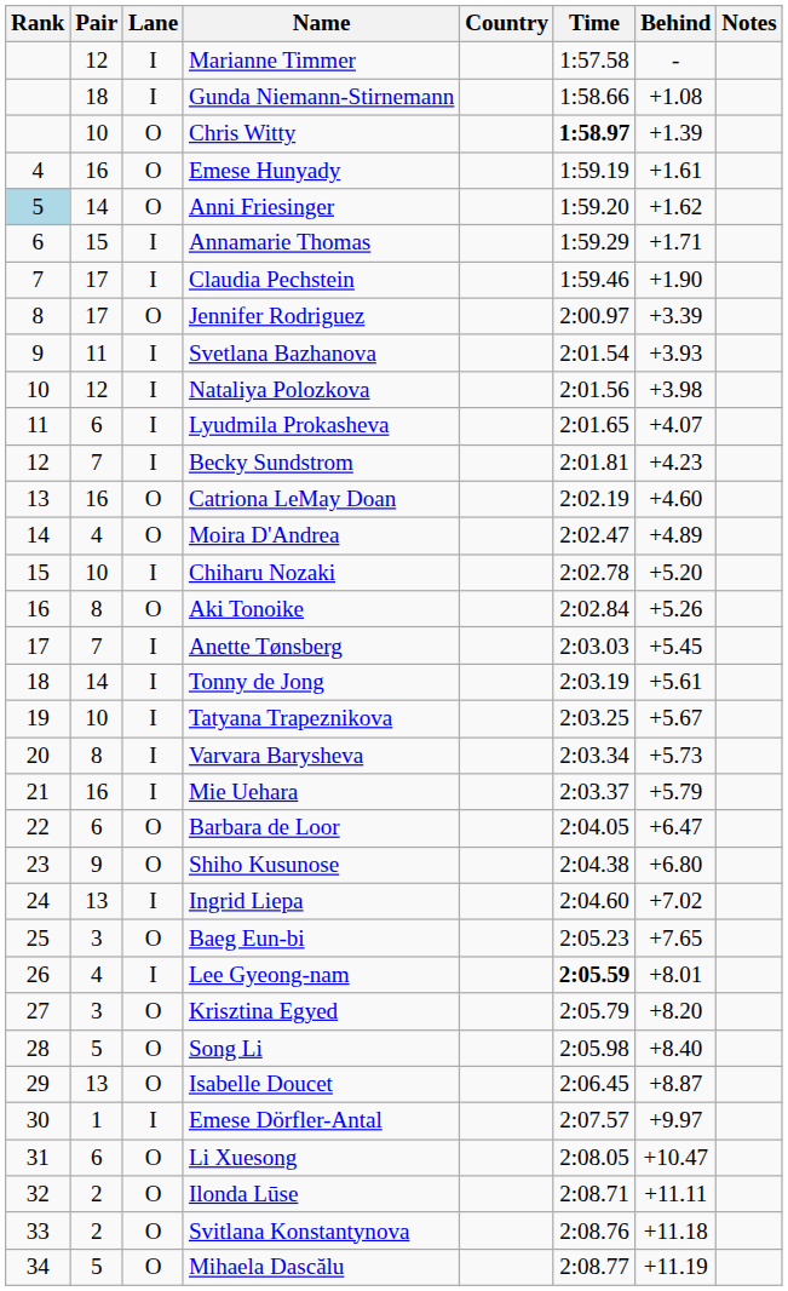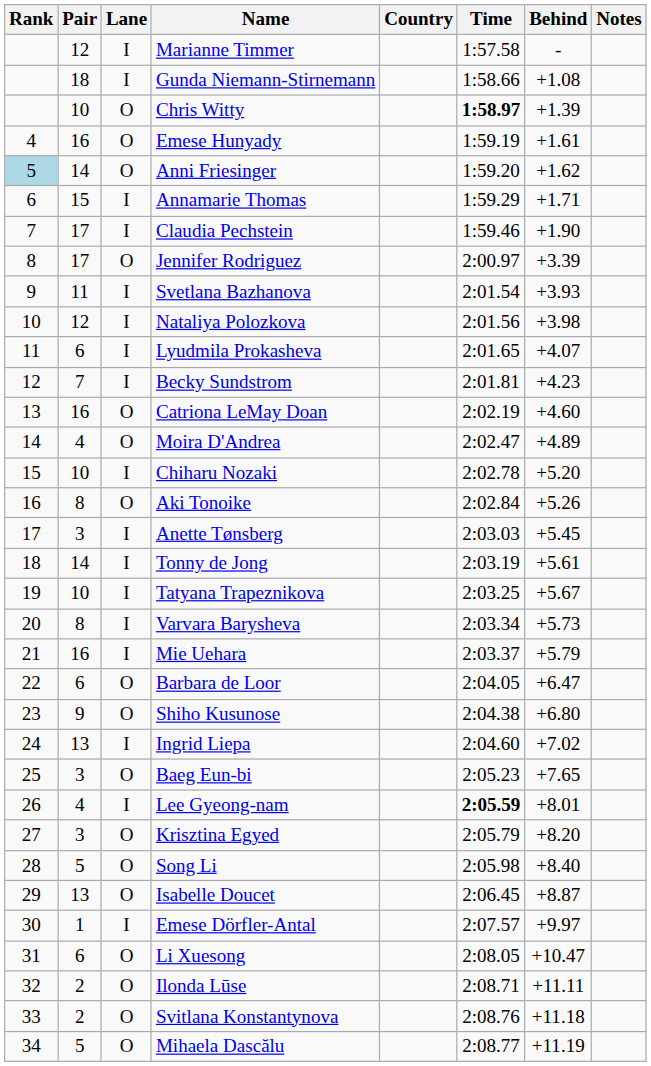 <table class="wikitable sortable" style="text-align:center">
 <tr>
 <th>Rank</th>
 <th>Pair</th>
 <th>Lane</th>
 <th>Name</th>
 <th>Country</th>
 <th>Time</th>
 <th>Behind</th>
 <th>Notes</th>
 </tr>
 <tr>
 <td></td>
 <td>12</td>
 <td>I</td>
 <td align=left><a href='#'>Marianne Timmer</a></td>
 <td align=left></td>
 <td>1:57.58</td>
 <td>-</td>
 <td></td>
 </tr>
 <tr>
 <td></td>
 <td>18</td>
 <td>I</td>
 <td align=left><a href='#'>Gunda Niemann-Stirnemann</a></td>
 <td align=left></td>
 <td>1:58.66</td>
 <td>+1.08</td>
 <td></td>
 </tr>
 <tr>
 <td></td>
 <td>10</td>
 <td>O</td>
 <td align=left><a href='#'>Chris Witty</a></td>
 <td align=left></td>
 <td><strong>1:58.97</strong></td>
 <td>+1.39</td>
 <td></td>
 </tr>
 <tr>
 <td>4</td>
 <td>16</td>
 <td>O</td>
 <td align=left><a href='#'>Emese Hunyady</a></td>
 <td align=left></td>
 <td>1:59.19</td>
 <td>+1.61</td>
 <td></td>
 </tr>
 <tr>
 <td style="background: lightblue;">5</td>
 <td>14</td>
 <td>O</td>
 <td align=left><a href='#'>Anni Friesinger</a></td>
 <td align=left></td>
 <td>1:59.20</td>
 <td>+1.62</td>
 <td></td>
 </tr>
 <tr>
 <td>6</td>
 <td>15</td>
 <td>I</td>
 <td align=left><a href='#'>Annamarie Thomas</a></td>
 <td align=left></td>
 <td>1:59.29</td>
 <td>+1.71</td>
 <td></td>
 </tr>
 <tr>
 <td>7</td>
 <td>17</td>
 <td>I</td>
 <td align=left><a href='#'>Claudia Pechstein</a></td>
 <td align=left></td>
 <td>1:59.46</td>
 <td>+1.90</td>
 <td></td>
 </tr>
 <tr>
 <td>8</td>
 <td>17</td>
 <td>O</td>
 <td align=left><a href='#'>Jennifer Rodriguez</a></td>
 <td align=left></td>
 <td>2:00.97</td>
 <td>+3.39</td>
 <td></td>
 </tr>
 <tr>
 <td>9</td>
 <td>11</td>
 <td>I</td>
 <td align=left><a href='#'>Svetlana Bazhanova</a></td>
 <td align=left></td>
 <td>2:01.54</td>
 <td>+3.93</td>
 <td></td>
 </tr>
 <tr>
 <td>10</td>
 <td>12</td>
 <td>I</td>
 <td align=left><a href='#'>Nataliya Polozkova</a></td>
 <td align=left></td>
 <td>2:01.56</td>
 <td>+3.98</td>
 <td></td>
 </tr>
 <tr>
 <td>11</td>
 <td>6</td>
 <td>I</td>
 <td align=left><a href='#'>Lyudmila Prokasheva</a></td>
 <td align=left></td>
 <td>2:01.65</td>
 <td>+4.07</td>
 <td></td>
 </tr>
 <tr>
 <td>12</td>
 <td>7</td>
 <td>I</td>
 <td align=left><a href='#'>Becky Sundstrom</a></td>
 <td align=left></td>
 <td>2:01.81</td>
 <td>+4.23</td>
 <td></td>
 </tr>
 <tr>
 <td>13</td>
 <td>16</td>
 <td>O</td>
 <td align=left><a href='#'>Catriona LeMay Doan</a></td>
 <td align=left></td>
 <td>2:02.19</td>
 <td>+4.60</td>
 </tr>
 <tr>
 <td>14</td>
 <td>4</td>
 <td>O</td>
 <td align=left><a href='#'>Moira D'Andrea</a></td>
 <td align=left></td>
 <td>2:02.47</td>
 <td>+4.89</td>
 <td></td>
 </tr>
 <tr>
 <td>15</td>
 <td>10</td>
 <td>I</td>
 <td align=left><a href='#'>Chiharu Nozaki</a></td>
 <td align=left></td>
 <td>2:02.78</td>
 <td>+5.20</td>
 <td></td>
 </tr>
 <tr>
 <td>16</td>
 <td>8</td>
 <td>O</td>
 <td align=left><a href='#'>Aki Tonoike</a></td>
 <td align=left></td>
 <td>2:02.84</td>
 <td>+5.26</td>
 <td></td>
 </tr>
 <tr>
 <td>17</td>
-<td>7</td>
+<td>3</td>
 <td>I</td>
 <td align=left><a href='#'>Anette Tønsberg</a></td>
 <td align=left></td>
 <td>2:03.03</td>
 <td>+5.45</td>
 <td></td>
 </tr>
 <tr>
 <td>18</td>
 <td>14</td>
 <td>I</td>
 <td align=left><a href='#'>Tonny de Jong</a></td>
 <td align=left></td>
 <td>2:03.19</td>
 <td>+5.61</td>
 <td></td>
 </tr>
 <tr>
 <td>19</td>
 <td>10</td>
 <td>I</td>
 <td align=left><a href='#'>Tatyana Trapeznikova</a></td>
 <td align=left></td>
 <td>2:03.25</td>
 <td>+5.67</td>
 <td></td>
 </tr>
 <tr>
 <td>20</td>
 <td>8</td>
 <td>I</td>
 <td align=left><a href='#'>Varvara Barysheva</a></td>
 <td align=left></td>
 <td>2:03.34</td>
 <td>+5.73</td>
 <td></td>
 </tr>
 <tr>
 <td>21</td>
 <td>16</td>
 <td>I</td>
 <td align=left><a href='#'>Mie Uehara</a></td>
 <td align=left></td>
 <td>2:03.37</td>
 <td>+5.79</td>
 <td></td>
 </tr>
 <tr>
 <td>22</td>
 <td>6</td>
 <td>O</td>
 <td align=left><a href='#'>Barbara de Loor</a></td>
 <td align=left></td>
 <td>2:04.05</td>
 <td>+6.47</td>
 <td></td>
 </tr>
 <tr>
 <td>23</td>
 <td>9</td>
 <td>O</td>
 <td align=left><a href='#'>Shiho Kusunose</a></td>
 <td align=left></td>
 <td>2:04.38</td>
 <td>+6.80</td>
 <td></td>
 </tr>
 <tr>
 <td>24</td>
 <td>13</td>
 <td>I</td>
 <td align=left><a href='#'>Ingrid Liepa</a></td>
 <td align=left></td>
 <td>2:04.60</td>
 <td>+7.02</td>
 <td></td>
 </tr>
 <tr>
 <td>25</td>
 <td>3</td>
 <td>O</td>
 <td align=left><a href='#'>Baeg Eun-bi</a></td>
 <td align=left></td>
 <td>2:05.23</td>
 <td>+7.65</td>
 <td></td>
 </tr>
 <tr>
 <td>26</td>
 <td>4</td>
 <td>I</td>
 <td align=left><a href='#'>Lee Gyeong-nam</a></td>
 <td align=left></td>
 <td><strong>2:05.59</strong></td>
 <td>+8.01</td>
 <td></td>
 </tr>
 <tr>
 <td>27</td>
 <td>3</td>
 <td>O</td>
 <td align=left><a href='#'>Krisztina Egyed</a></td>
 <td align=left></td>
 <td>2:05.79</td>
 <td>+8.20</td>
 <td></td>
 </tr>
 <tr>
 <td>28</td>
 <td>5</td>
 <td>O</td>
 <td align=left><a href='#'>Song Li</a></td>
 <td align=left></td>
 <td>2:05.98</td>
 <td>+8.40</td>
 <td></td>
 </tr>
 <tr>
 <td>29</td>
 <td>13</td>
 <td>O</td>
 <td align=left><a href='#'>Isabelle Doucet</a></td>
 <td align=left></td>
 <td>2:06.45</td>
 <td>+8.87</td>
 <td></td>
 </tr>
 <tr>
 <td>30</td>
 <td>1</td>
 <td>I</td>
 <td align=left><a href='#'>Emese Dörfler-Antal</a></td>
 <td align=left></td>
 <td>2:07.57</td>
 <td>+9.97</td>
 <td></td>
 </tr>
 <tr>
 <td>31</td>
 <td>6</td>
 <td>O</td>
 <td align=left><a href='#'>Li Xuesong</a></td>
 <td align=left></td>
 <td>2:08.05</td>
 <td>+10.47</td>
 <td></td>
 </tr>
 <tr>
 <td>32</td>
 <td>2</td>
 <td>O</td>
 <td align=left><a href='#'>Ilonda Lūse</a></td>
 <td align=left></td>
 <td>2:08.71</td>
 <td>+11.11</td>
 <td></td>
 </tr>
 <tr>
 <td>33</td>
 <td>2</td>
 <td>O</td>
 <td align=left><a href='#'>Svitlana Konstantynova</a></td>
 <td align=left></td>
 <td>2:08.76</td>
 <td>+11.18</td>
 <td></td>
 </tr>
 <tr>
 <td>34</td>
 <td>5</td>
 <td>O</td>
 <td align=left><a href='#'>Mihaela Dascălu</a></td>
 <td align=left></td>
 <td>2:08.77</td>
 <td>+11.19</td>
 <td></td>
 </tr>
 </table>
